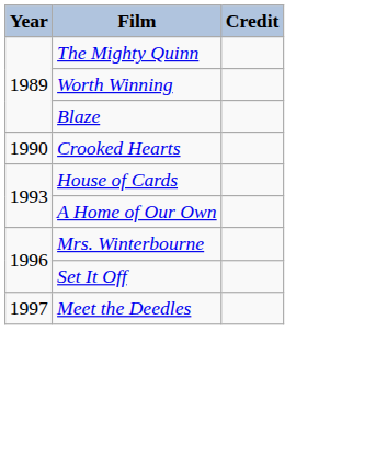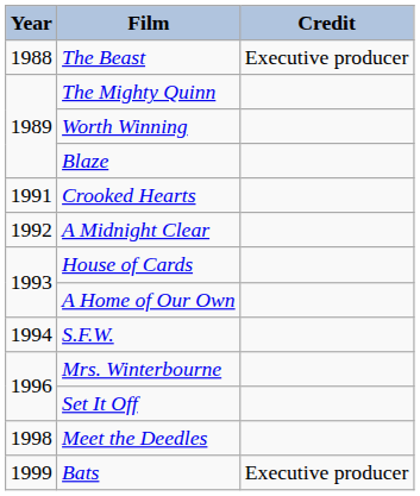 <table class="wikitable" style="font-size:95%;">
 <tr>
 <th style="background:#B0C4DE;">Year</th>
 <th style="background:#B0C4DE;">Film</th>
 <th style="background:#B0C4DE;">Credit</th>
+</tr>
+<tr>
+<td>1988</td>
+<td><em><a href='#'>The Beast</a></em></td>
+<td>Executive producer</td>
 </tr>
 <tr>
 <td rowspan=3>1989</td>
 <td><em><a href='#'>The Mighty Quinn</a></em></td>
 <td></td>
 </tr>
 <tr>
 <td><em><a href='#'>Worth Winning</a></em></td>
 <td></td>
 </tr>
 <tr>
 <td><em><a href='#'>Blaze</a></em></td>
 <td></td>
 </tr>
 <tr>
-<td>1990</td>
+<td>1991</td>
 <td><em><a href='#'>Crooked Hearts</a></em></td>
+<td></td>
+</tr>
+<tr>
+<td>1992</td>
+<td><em><a href='#'>A Midnight Clear</a></em></td>
 <td></td>
 </tr>
 <tr>
 <td rowspan=2>1993</td>
 <td><em><a href='#'>House of Cards</a></em></td>
 <td></td>
 </tr>
 <tr>
 <td><em><a href='#'>A Home of Our Own</a></em></td>
 <td></td>
 </tr>
 <tr>
+<td>1994</td>
+<td><em><a href='#'>S.F.W.</a></em></td>
+<td></td>
+</tr>
+<tr>
 <td rowspan=2>1996</td>
 <td><em><a href='#'>Mrs. Winterbourne</a></em></td>
 <td></td>
 </tr>
 <tr>
 <td><em><a href='#'>Set It Off</a></em></td>
 <td></td>
 </tr>
 <tr>
-<td>1997</td>
+<td>1998</td>
 <td><em><a href='#'>Meet the Deedles</a></em></td>
 <td></td>
 </tr>
+<tr>
+<td>1999</td>
+<td><em><a href='#'>Bats</a></em></td>
+<td>Executive producer</td>
+</tr>
 </table>
